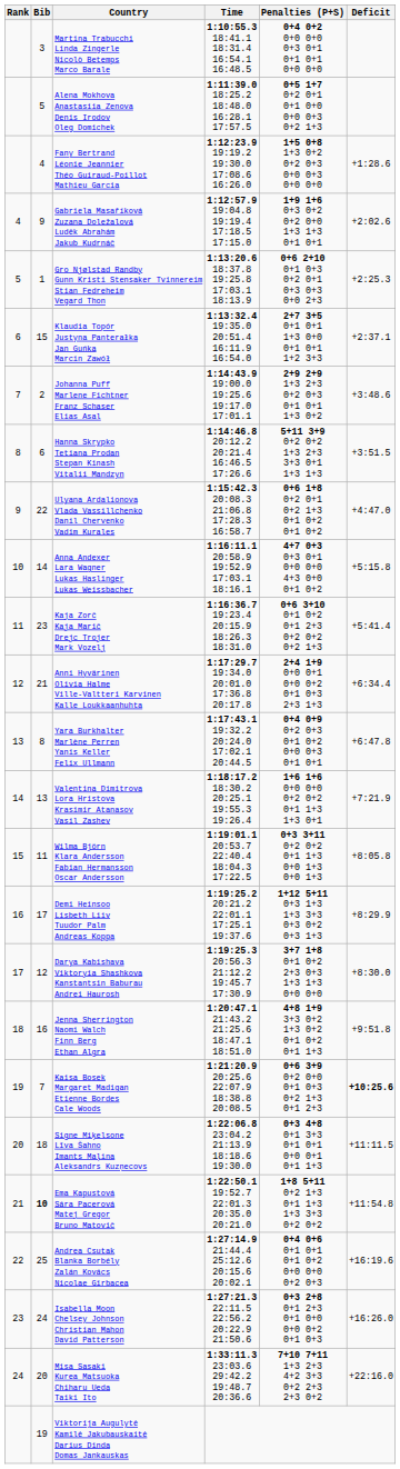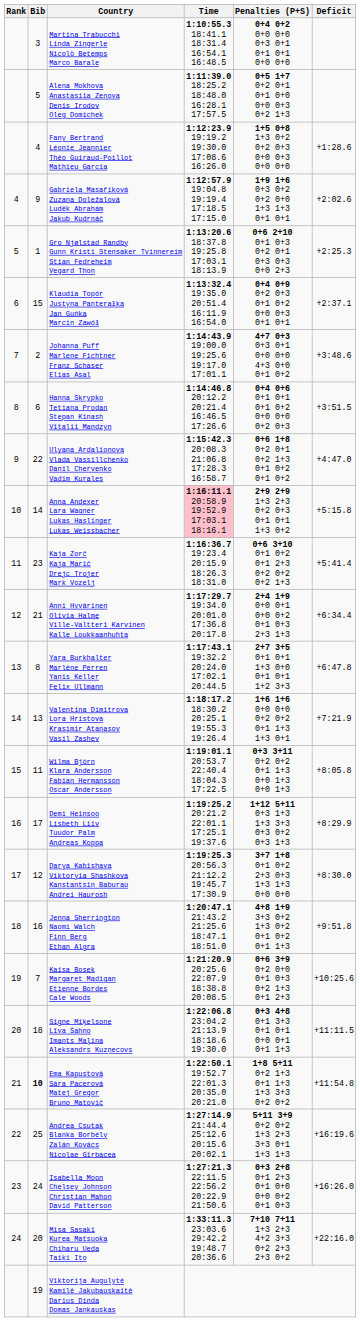 <table class="wikitable sortable" style="text-align:center">
 <tr>
 <th>Rank</th>
 <th>Bib</th>
 <th>Country</th>
 <th>Time</th>
 <th>Penalties (P+S)</th>
 <th>Deficit</th>
 </tr>
 <tr>
 <td></td>
 <td>3</td>
 <td align=left><br><small><a href='#'>Martina Trabucchi</a><br><a href='#'>Linda Zingerle</a><br><a href='#'>Nicolò Betemps</a><br><a href='#'>Marco Barale</a></small></td>
 <td><strong>1:10:55.3</strong><br>18:41.1<br>18:31.4<br>16:54.1<br>16:48.5</td>
 <td><strong>0+4 0+2</strong><br>0+0 0+0<br>0+3 0+1<br>0+1 0+1<br>0+0 0+0</td>
 <td></td>
 </tr>
 <tr>
 <td></td>
 <td>5</td>
 <td align=left><br><small><a href='#'>Alena Mokhova</a><br><a href='#'>Anastasiia Zenova</a><br><a href='#'>Denis Irodov</a><br><a href='#'>Oleg Domichek</a></small></td>
 <td><strong>1:11:39.0</strong><br>18:25.2<br>18:48.0<br>16:28.1<br>17:57.5</td>
 <td><strong>0+5 1+7</strong><br>0+2 0+1<br>0+1 0+0<br>0+0 0+3<br>0+2 1+3</td>
 <td></td>
 </tr>
 <tr>
 <td></td>
 <td>4</td>
 <td align=left><br><small><a href='#'>Fany Bertrand</a><br><a href='#'>Léonie Jeannier</a><br><a href='#'>Théo Guiraud-Poillot</a><br><a href='#'>Mathieu Garcia</a></small></td>
 <td><strong>1:12:23.9</strong><br>19:19.2<br>19:30.0<br>17:08.6<br>16:26.0</td>
 <td><strong>1+5 0+8</strong><br>1+3 0+2<br>0+2 0+3<br>0+0 0+3<br>0+0 0+0</td>
 <td>+1:28.6</td>
 </tr>
 <tr>
 <td>4</td>
 <td>9</td>
 <td align=left><br><small><a href='#'>Gabriela Masaříková</a><br><a href='#'>Zuzana Doležalová</a><br><a href='#'>Luděk Abrahám</a><br><a href='#'>Jakub Kudrnáč</a></small></td>
 <td><strong>1:12:57.9</strong><br>19:04.8<br>19:19.4<br>17:18.5<br>17:15.0</td>
 <td><strong>1+9 1+6</strong><br>0+3 0+2<br>0+2 0+0<br>1+3 1+3<br>0+1 0+1</td>
 <td>+2:02.6</td>
 </tr>
 <tr>
 <td>5</td>
 <td>1</td>
 <td align=left><br><small><a href='#'>Gro Njølstad Randby</a><br><a href='#'>Gunn Kristi Stensaker Tvinnereim</a><br><a href='#'>Stian Fedreheim</a><br><a href='#'>Vegard Thon</a></small></td>
 <td><strong>1:13:20.6</strong><br>18:37.8<br>19:25.8<br>17:03.1<br>18:13.9</td>
 <td><strong>0+6 2+10</strong><br>0+1 0+3<br>0+2 0+1<br>0+3 0+3<br>0+0 2+3</td>
 <td>+2:25.3</td>
 </tr>
 <tr>
 <td>6</td>
 <td>15</td>
 <td align=left><br><small><a href='#'>Klaudia Topór</a><br><a href='#'>Justyna Panterałka</a><br><a href='#'>Jan Guńka</a><br><a href='#'>Marcin Zawół</a></small></td>
 <td><strong>1:13:32.4</strong><br>19:35.0<br>20:51.4<br>16:11.9<br>16:54.0</td>
-<td><strong>2+7 3+5</strong><br>0+1 0+1<br>1+3 0+0<br>0+1 0+1<br>1+2 3+3</td>
+<td><strong>0+4 0+9</strong><br>0+2 0+3<br>0+1 0+2<br>0+0 0+3<br>0+1 0+1</td>
 <td>+2:37.1</td>
 </tr>
 <tr>
 <td>7</td>
 <td>2</td>
 <td align=left><br><small><a href='#'>Johanna Puff</a><br><a href='#'>Marlene Fichtner</a><br><a href='#'>Franz Schaser</a><br><a href='#'>Elias Asal</a></small></td>
 <td><strong>1:14:43.9</strong><br>19:00.0<br>19:25.6<br>19:17.0<br>17:01.1</td>
-<td><strong>2+9 2+9</strong><br>1+3 2+3<br>0+2 0+3<br>0+1 0+1<br>1+3 0+2</td>
+<td><strong>4+7 0+3</strong><br>0+3 0+1<br>0+0 0+0<br>4+3 0+0<br>0+1 0+2</td>
 <td>+3:48.6</td>
 </tr>
 <tr>
 <td>8</td>
 <td>6</td>
 <td align=left><br><small><a href='#'>Hanna Skrypko</a><br><a href='#'>Tetiana Prodan</a><br><a href='#'>Stepan Kinash</a><br><a href='#'>Vitalii Mandzyn</a></small></td>
 <td><strong>1:14:46.8</strong><br>20:12.2<br>20:21.4<br>16:46.5<br>17:26.6</td>
-<td><strong>5+11 3+9</strong><br>0+2 0+2<br>1+3 2+3<br>3+3 0+1<br>1+3 1+3</td>
+<td><strong>0+4 0+6</strong><br>0+1 0+1<br>0+1 0+2<br>0+0 0+0<br>0+2 0+3</td>
 <td>+3:51.5</td>
 </tr>
 <tr>
 <td>9</td>
 <td>22</td>
 <td align=left><br><small><a href='#'>Ulyana Ardalionova</a><br><a href='#'>Vlada Vassillchenko</a><br><a href='#'>Danil Chervenko</a><br><a href='#'>Vadim Kurales</a></small></td>
 <td><strong>1:15:42.3</strong><br>20:08.3<br>21:06.8<br>17:28.3<br>16:58.7</td>
 <td><strong>0+6 1+8</strong><br>0+2 0+1<br>0+2 1+3<br>0+1 0+2<br>0+1 0+2</td>
 <td>+4:47.0</td>
 </tr>
 <tr>
 <td>10</td>
 <td>14</td>
 <td align=left><br><small><a href='#'>Anna Andexer</a><br><a href='#'>Lara Wagner</a><br><a href='#'>Lukas Haslinger</a><br><a href='#'>Lukas Weissbacher</a></small></td>
-<td><strong>1:16:11.1</strong><br>20:58.9<br>19:52.9<br>17:03.1<br>18:16.1</td>
-<td><strong>4+7 0+3</strong><br>0+3 0+1<br>0+0 0+0<br>4+3 0+0<br>0+1 0+2</td>
+<td style="background: pink;"><strong>1:16:11.1</strong><br>20:58.9<br>19:52.9<br>17:03.1<br>18:16.1</td>
+<td><strong>2+9 2+9</strong><br>1+3 2+3<br>0+2 0+3<br>0+1 0+1<br>1+3 0+2</td>
 <td>+5:15.8</td>
 </tr>
 <tr>
 <td>11</td>
 <td>23</td>
 <td align=left><br><small><a href='#'>Kaja Zorč</a><br><a href='#'>Kaja Marič</a><br><a href='#'>Drejc Trojer</a><br><a href='#'>Mark Vozelj</a></small></td>
 <td><strong>1:16:36.7</strong><br>19:23.4<br>20:15.9<br>18:26.3<br>18:31.0</td>
 <td><strong>0+6 3+10</strong><br>0+1 0+2<br>0+1 2+3<br>0+2 0+2<br>0+2 1+3</td>
 <td>+5:41.4</td>
 </tr>
 <tr>
 <td>12</td>
 <td>21</td>
 <td align=left><br><small><a href='#'>Anni Hyvärinen</a><br><a href='#'>Olivia Halme</a><br><a href='#'>Ville-Valtteri Karvinen</a><br><a href='#'>Kalle Loukkaanhuhta</a></small></td>
 <td><strong>1:17:29.7</strong><br>19:34.0<br>20:01.0<br>17:36.8<br>20:17.8</td>
 <td><strong>2+4 1+9</strong><br>0+0 0+1<br>0+0 0+2<br>0+1 0+3<br>2+3 1+3</td>
 <td>+6:34.4</td>
 </tr>
 <tr>
 <td>13</td>
 <td>8</td>
 <td align=left><br><small><a href='#'>Yara Burkhalter</a><br><a href='#'>Marlène Perren</a><br><a href='#'>Yanis Keller</a><br><a href='#'>Felix Ullmann</a></small></td>
 <td><strong>1:17:43.1</strong><br>19:32.2<br>20:24.0<br>17:02.1<br>20:44.5</td>
-<td><strong>0+4 0+9</strong><br>0+2 0+3<br>0+1 0+2<br>0+0 0+3<br>0+1 0+1</td>
+<td><strong>2+7 3+5</strong><br>0+1 0+1<br>1+3 0+0<br>0+1 0+1<br>1+2 3+3</td>
 <td>+6:47.8</td>
 </tr>
 <tr>
 <td>14</td>
 <td>13</td>
 <td align=left><br><small><a href='#'>Valentina Dimitrova</a><br><a href='#'>Lora Hristova</a><br><a href='#'>Krasimir Atanasov</a><br><a href='#'>Vasil Zashev</a></small></td>
 <td><strong>1:18:17.2</strong><br>18:30.2<br>20:25.1<br>19:55.3<br>19:26.4</td>
 <td><strong>1+6 1+6</strong><br>0+0 0+0<br>0+2 0+2<br>0+1 1+3<br>1+3 0+1</td>
 <td>+7:21.9</td>
 </tr>
 <tr>
 <td>15</td>
 <td>11</td>
 <td align=left><br><small><a href='#'>Wilma Björn</a><br><a href='#'>Klara Andersson</a><br><a href='#'>Fabian Hermansson</a><br><a href='#'>Oscar Andersson</a></small></td>
 <td><strong>1:19:01.1</strong><br>20:53.7<br>22:40.4<br>18:04.3<br>17:22.5</td>
 <td><strong>0+3 3+11</strong><br>0+2 0+2<br>0+1 1+3<br>0+0 1+3<br>0+0 1+3</td>
 <td>+8:05.8</td>
 </tr>
 <tr>
 <td>16</td>
 <td>17</td>
 <td align=left><br><small><a href='#'>Demi Heinsoo</a><br><a href='#'>Lisbeth Liiv</a><br><a href='#'>Tuudor Palm</a><br><a href='#'>Andreas Koppa</a></small></td>
 <td><strong>1:19:25.2</strong><br>20:21.2<br>22:01.1<br>17:25.1<br>19:37.6</td>
 <td><strong>1+12 5+11</strong><br>0+3 1+3<br>1+3 3+3<br>0+3 0+2<br>0+3 1+3</td>
 <td>+8:29.9</td>
 </tr>
 <tr>
 <td>17</td>
 <td>12</td>
 <td align=left><br><small><a href='#'>Darya Kabishava</a><br><a href='#'>Viktoryia Shashkova</a><br><a href='#'>Kanstantsin Baburau</a><br><a href='#'>Andrei Haurosh</a></small></td>
 <td><strong>1:19:25.3</strong><br>20:56.3<br>21:12.2<br>19:45.7<br>17:30.9</td>
 <td><strong>3+7 1+8</strong><br>0+1 0+2<br>2+3 0+3<br>1+3 1+3<br>0+0 0+0</td>
 <td>+8:30.0</td>
 </tr>
 <tr>
 <td>18</td>
 <td>16</td>
 <td align=left><br><small><a href='#'>Jenna Sherrington</a><br><a href='#'>Naomi Walch</a><br><a href='#'>Finn Berg</a><br><a href='#'>Ethan Algra</a></small></td>
 <td><strong>1:20:47.1</strong><br>21:43.2<br>21:25.6<br>18:47.1<br>18:51.0</td>
 <td><strong>4+8 1+9</strong><br>3+3 0+2<br>1+3 0+2<br>0+1 0+2<br>0+1 1+3</td>
 <td>+9:51.8</td>
 </tr>
 <tr>
 <td>19</td>
 <td>7</td>
 <td align=left><br><small><a href='#'>Kaisa Bosek</a><br><a href='#'>Margaret Madigan</a><br><a href='#'>Etienne Bordes</a><br><a href='#'>Cale Woods</a></small></td>
 <td><strong>1:21:20.9</strong><br>20:25.6<br>22:07.9<br>18:38.8<br>20:08.5</td>
 <td><strong>0+6 3+9</strong><br>0+2 0+0<br>0+1 0+3<br>0+2 1+3<br>0+1 2+3</td>
-<td><strong>+10:25.6</strong></td>
+<td>+10:25.6</td>
 </tr>
 <tr>
 <td>20</td>
 <td>18</td>
 <td align=left><br><small><a href='#'>Signe Miķelsone</a><br><a href='#'>Līva Šahno</a><br><a href='#'>Imants Maļina</a><br><a href='#'>Aleksandrs Kuzņecovs</a></small></td>
 <td><strong>1:22:06.8</strong><br>23:04.2<br>21:13.9<br>18:18.6<br>19:30.0</td>
 <td><strong>0+3 4+8</strong><br>0+1 3+3<br>0+1 0+1<br>0+0 0+1<br>0+1 1+3</td>
 <td>+11:11.5</td>
 </tr>
 <tr>
 <td>21</td>
 <td><strong>10</strong></td>
 <td align=left><br><small><a href='#'>Ema Kapustová</a><br><a href='#'>Sára Pacerová</a><br><a href='#'>Matej Gregor</a><br><a href='#'>Bruno Matovič</a></small></td>
 <td><strong>1:22:50.1</strong><br>19:52.7<br>22:01.3<br>20:35.0<br>20:21.0</td>
 <td><strong>1+8 5+11</strong><br>0+2 1+3<br>0+1 1+3<br>1+3 3+3<br>0+2 0+2</td>
 <td>+11:54.8</td>
 </tr>
 <tr>
 <td>22</td>
 <td>25</td>
 <td align=left><br><small><a href='#'>Andrea Csutak</a><br><a href='#'>Blanka Borbély</a><br><a href='#'>Zalán Kovács</a><br><a href='#'>Nicolae Gîrbacea</a></small></td>
 <td><strong>1:27:14.9</strong><br>21:44.4<br>25:12.6<br>20:15.6<br>20:02.1</td>
-<td><strong>0+4 0+6</strong><br>0+1 0+1<br>0+1 0+2<br>0+0 0+0<br>0+2 0+3</td>
+<td><strong>5+11 3+9</strong><br>0+2 0+2<br>1+3 2+3<br>3+3 0+1<br>1+3 1+3</td>
 <td>+16:19.6</td>
 </tr>
 <tr>
 <td>23</td>
 <td>24</td>
 <td align=left><br><small><a href='#'>Isabella Moon</a><br><a href='#'>Chelsey Johnson</a><br><a href='#'>Christian Mahon</a><br><a href='#'>David Patterson</a></small></td>
 <td><strong>1:27:21.3</strong><br>22:11.5<br>22:56.2<br>20:22.9<br>21:50.6</td>
 <td><strong>0+3 2+8</strong><br>0+1 2+3<br>0+1 0+0<br>0+0 0+2<br>0+1 0+3</td>
 <td>+16:26.0</td>
 </tr>
 <tr>
 <td>24</td>
 <td>20</td>
 <td align=left><br><small><a href='#'>Misa Sasaki</a><br><a href='#'>Kurea Matsuoka</a><br><a href='#'>Chiharu Ueda</a><br><a href='#'>Taiki Ito</a></small></td>
 <td><strong>1:33:11.3</strong><br>23:03.6<br>29:42.2<br>19:48.7<br>20:36.6</td>
 <td><strong>7+10 7+11</strong><br>1+3 2+3<br>4+2 3+3<br>0+2 2+3<br>2+3 0+2</td>
 <td>+22:16.0</td>
 </tr>
 <tr>
 <td></td>
 <td>19</td>
 <td align=left><br><small><a href='#'>Viktorija Augulytė</a><br><a href='#'>Kamilė Jakubauskaitė</a><br><a href='#'>Darius Dinda</a><br><a href='#'>Domas Jankauskas</a></small></td>
 <td colspan=3></td>
 </tr>
 </table>
